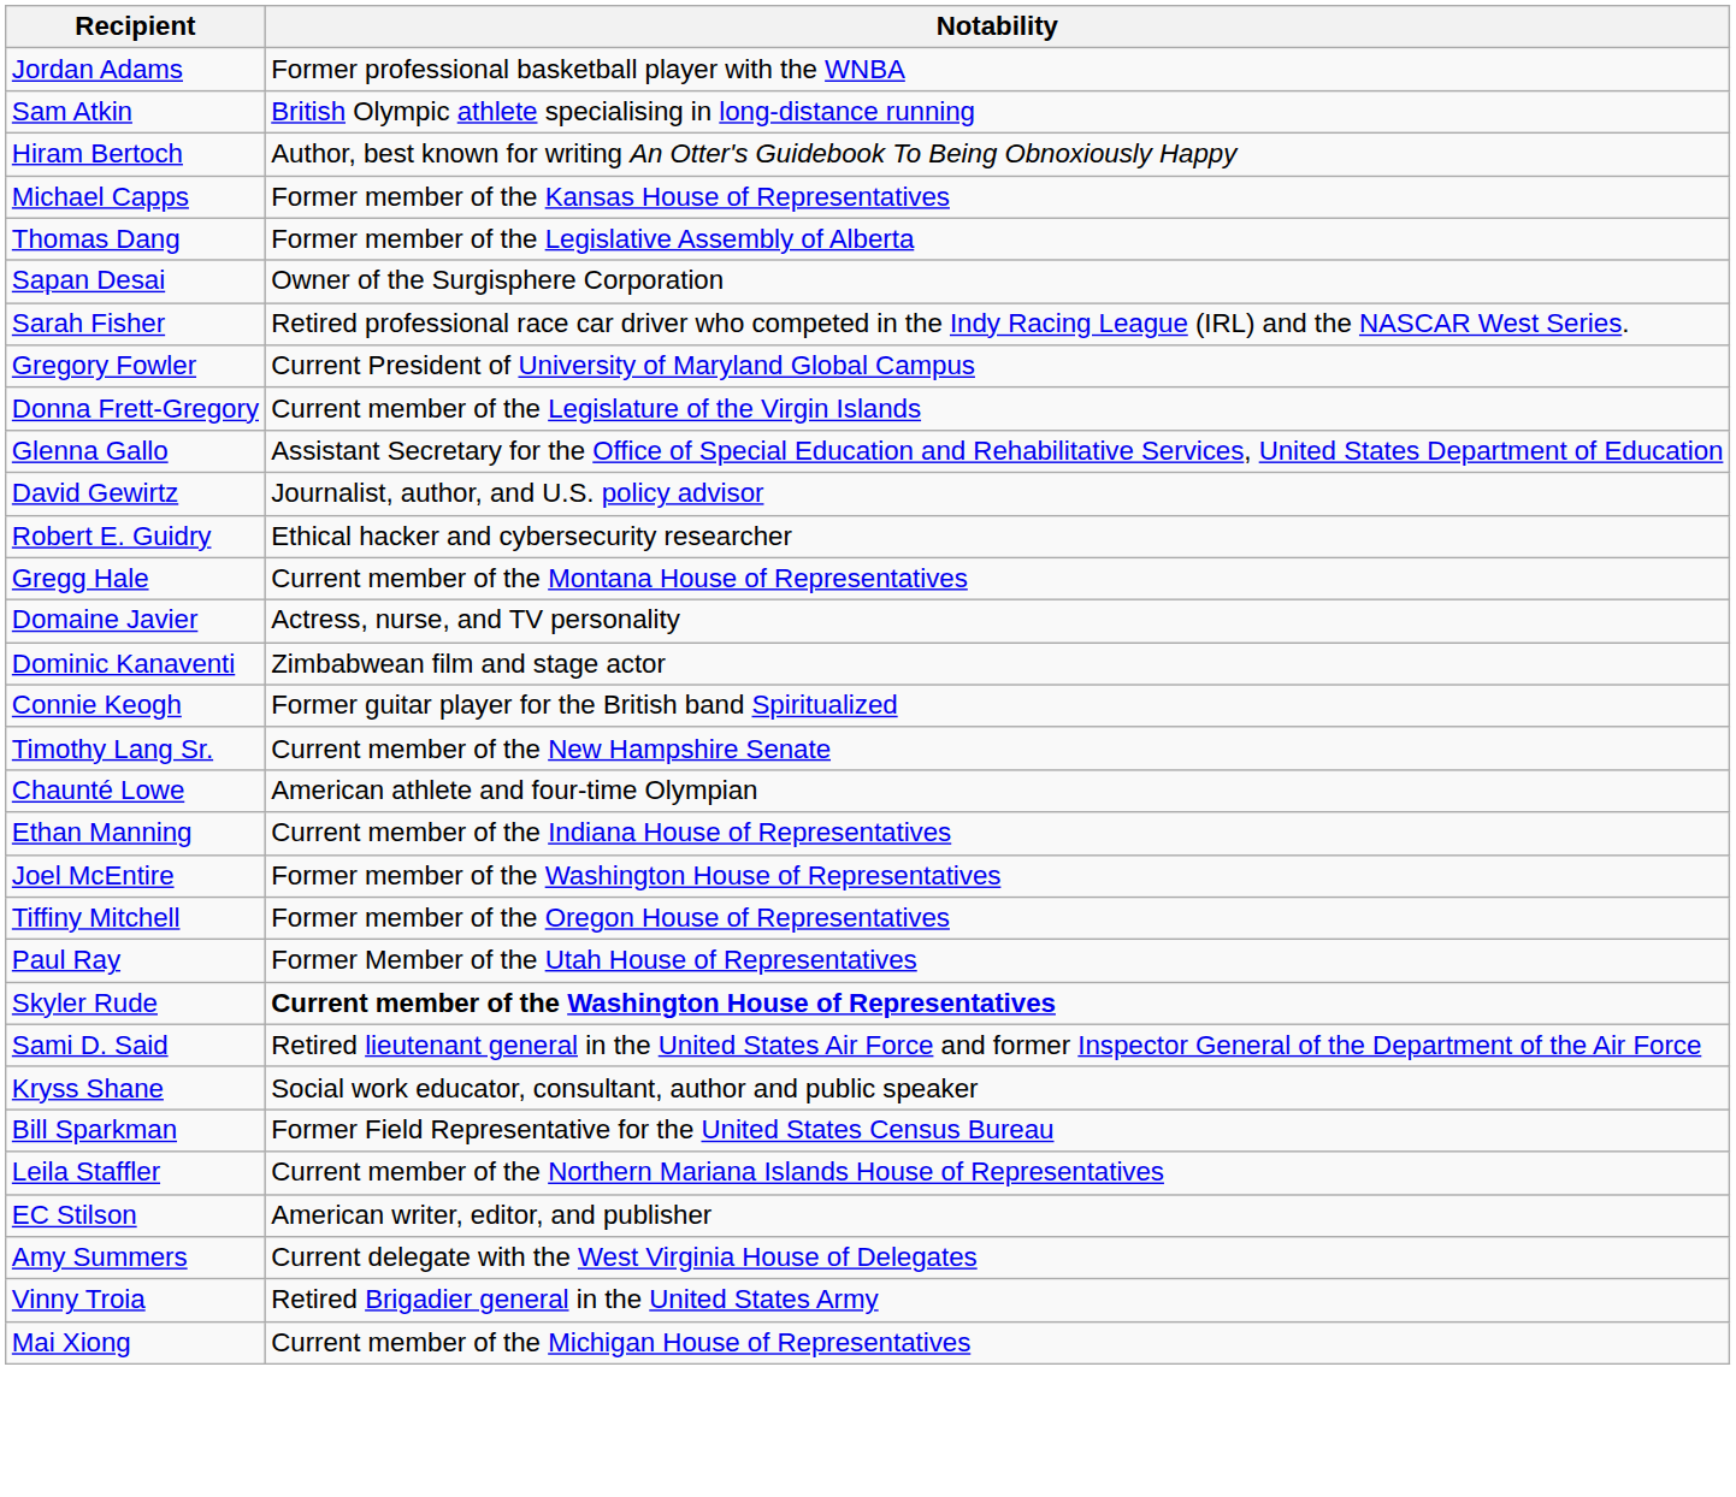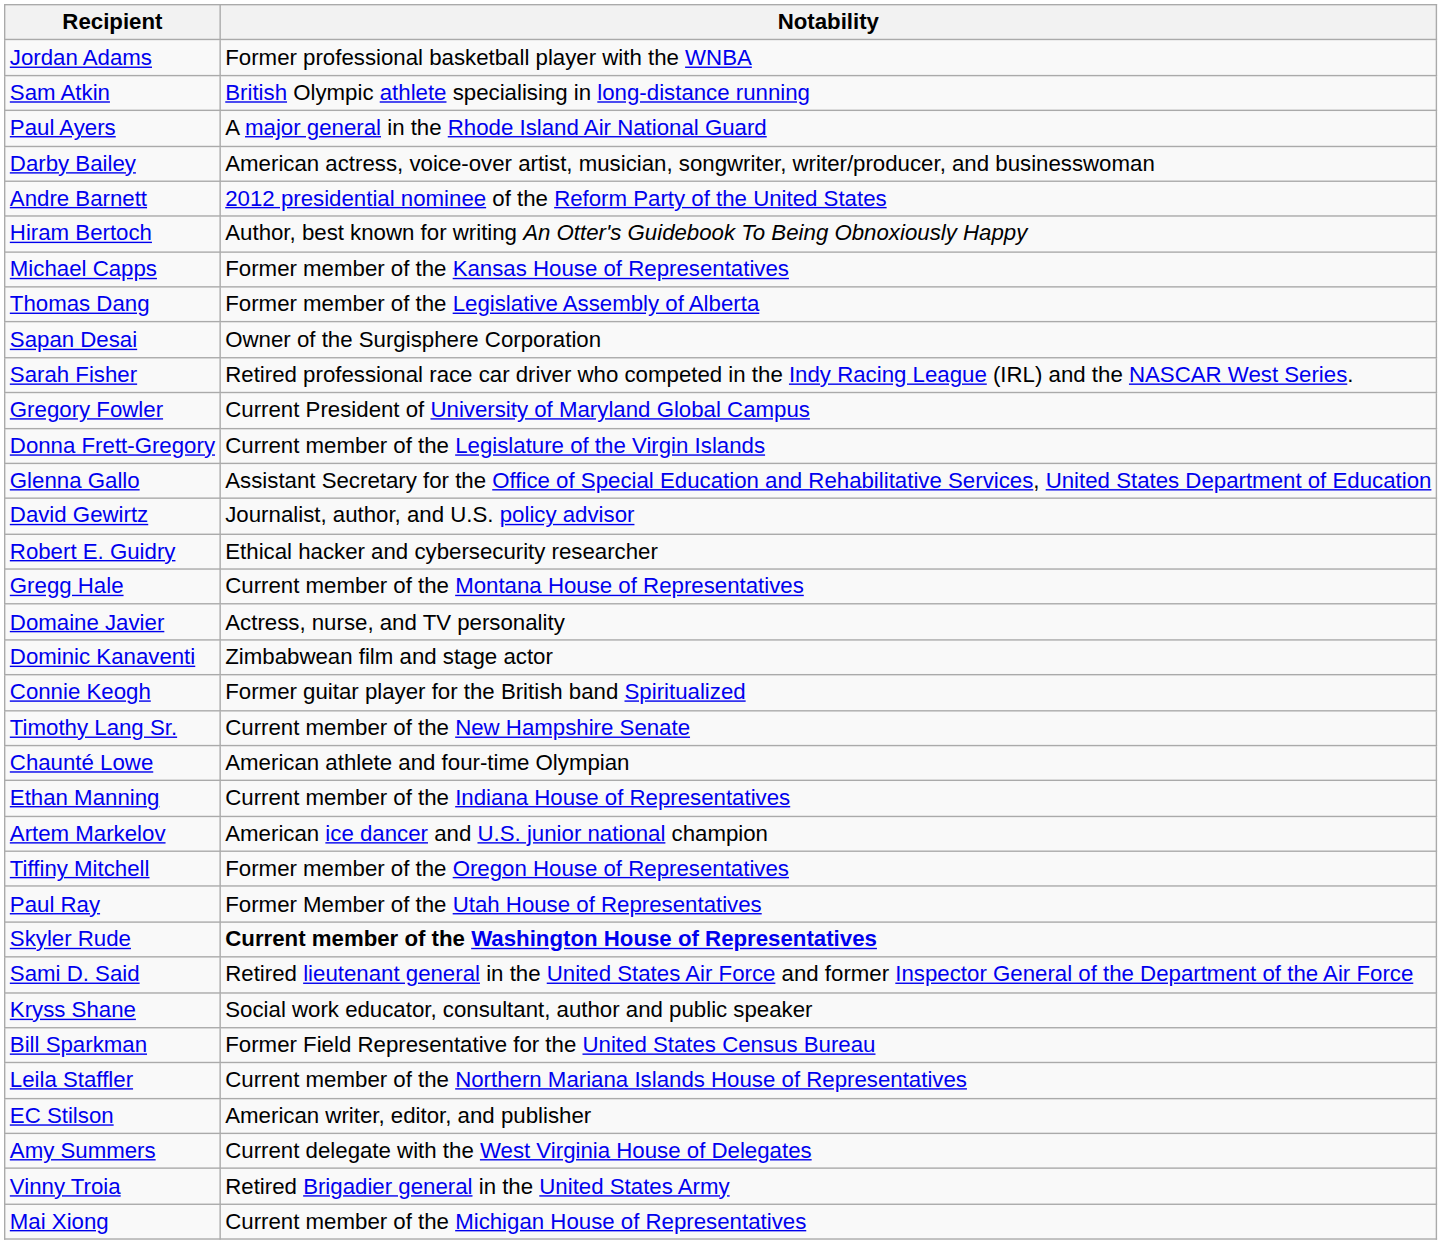 <table class="wikitable">
 <tr>
 <th>Recipient</th>
 <th>Notability</th>
 </tr>
 <tr>
 <td><a href='#'>Jordan Adams</a></td>
 <td>Former professional basketball player with the <a href='#'>WNBA</a></td>
 </tr>
 <tr>
 <td><a href='#'>Sam Atkin</a></td>
 <td><a href='#'>British</a> Olympic <a href='#'>athlete</a> specialising in <a href='#'>long-distance running</a></td>
+</tr>
+<tr>
+<td><a href='#'>Paul Ayers</a></td>
+<td>A <a href='#'>major general</a> in the <a href='#'>Rhode Island Air National Guard</a></td>
+</tr>
+<tr>
+<td><a href='#'>Darby Bailey</a></td>
+<td>American actress, voice-over artist, musician, songwriter, writer/producer, and businesswoman</td>
+</tr>
+<tr>
+<td><a href='#'>Andre Barnett</a></td>
+<td><a href='#'>2012 presidential nominee</a> of the <a href='#'>Reform Party of the United States</a></td>
 </tr>
 <tr>
 <td><a href='#'>Hiram Bertoch</a></td>
 <td>Author, best known for writing <em>An Otter's Guidebook To Being Obnoxiously Happy</em></td>
 </tr>
 <tr>
 <td><a href='#'>Michael Capps</a></td>
 <td>Former member of the <a href='#'>Kansas House of Representatives</a></td>
 </tr>
 <tr>
 <td><a href='#'>Thomas Dang</a></td>
 <td>Former member of the <a href='#'>Legislative Assembly of Alberta</a></td>
 </tr>
 <tr>
 <td><a href='#'>Sapan Desai</a></td>
 <td>Owner of the Surgisphere Corporation</td>
 </tr>
 <tr>
 <td><a href='#'>Sarah Fisher</a></td>
 <td>Retired professional race car driver who competed in the <a href='#'>Indy Racing League</a> (IRL) and the <a href='#'>NASCAR West Series</a>.</td>
 </tr>
 <tr>
 <td><a href='#'>Gregory Fowler</a></td>
 <td>Current President of <a href='#'>University of Maryland Global Campus</a></td>
 </tr>
 <tr>
 <td><a href='#'>Donna Frett-Gregory</a></td>
 <td>Current member of the <a href='#'>Legislature of the Virgin Islands</a></td>
 </tr>
 <tr>
 <td><a href='#'>Glenna Gallo</a></td>
 <td>Assistant Secretary for the <a href='#'>Office of Special Education and Rehabilitative Services</a>, <a href='#'>United States Department of Education</a></td>
 </tr>
 <tr>
 <td><a href='#'>David Gewirtz</a></td>
 <td>Journalist, author, and U.S. <a href='#'>policy advisor</a></td>
 </tr>
 <tr>
 <td><a href='#'>Robert E. Guidry</a></td>
 <td>Ethical hacker and cybersecurity researcher</td>
 </tr>
 <tr>
 <td><a href='#'>Gregg Hale</a></td>
 <td>Current member of the <a href='#'>Montana House of Representatives</a></td>
 </tr>
 <tr>
 <td><a href='#'>Domaine Javier</a></td>
 <td>Actress, nurse, and TV personality</td>
 </tr>
 <tr>
 <td><a href='#'>Dominic Kanaventi</a></td>
 <td>Zimbabwean film and stage actor</td>
 </tr>
 <tr>
 <td><a href='#'>Connie Keogh</a></td>
 <td>Former guitar player for the British band <a href='#'>Spiritualized</a></td>
 </tr>
 <tr>
 <td><a href='#'>Timothy Lang Sr.</a></td>
 <td>Current member of the <a href='#'>New Hampshire Senate</a></td>
 </tr>
 <tr>
 <td><a href='#'>Chaunté Lowe</a></td>
 <td>American athlete and four-time Olympian</td>
 </tr>
 <tr>
 <td><a href='#'>Ethan Manning</a></td>
 <td>Current member of the <a href='#'>Indiana House of Representatives</a></td>
 </tr>
 <tr>
-<td><a href='#'>Joel McEntire</a></td>
-<td>Former member of the <a href='#'>Washington House of Representatives</a></td>
+<td><a href='#'>Artem Markelov</a></td>
+<td>American <a href='#'>ice dancer</a> and <a href='#'>U.S. junior national</a> champion</td>
 </tr>
 <tr>
 <td><a href='#'>Tiffiny Mitchell</a></td>
 <td>Former member of the <a href='#'>Oregon House of Representatives</a></td>
 </tr>
 <tr>
 <td><a href='#'>Paul Ray</a></td>
 <td>Former Member of the <a href='#'>Utah House of Representatives</a></td>
 </tr>
 <tr>
 <td><a href='#'>Skyler Rude</a></td>
 <td><strong>Current member of the <a href='#'>Washington House of Representatives</a></strong></td>
 </tr>
 <tr>
 <td><a href='#'>Sami D. Said</a></td>
 <td>Retired <a href='#'>lieutenant general</a> in the <a href='#'>United States Air Force</a> and former <a href='#'>Inspector General of the Department of the Air Force</a></td>
 </tr>
 <tr>
 <td><a href='#'>Kryss Shane</a></td>
 <td>Social work educator, consultant, author and public speaker</td>
 </tr>
 <tr>
 <td><a href='#'>Bill Sparkman</a></td>
 <td>Former Field Representative for the <a href='#'>United States Census Bureau</a></td>
 </tr>
 <tr>
 <td><a href='#'>Leila Staffler</a></td>
 <td>Current member of the <a href='#'>Northern Mariana Islands House of Representatives</a></td>
 </tr>
 <tr>
 <td><a href='#'>EC Stilson</a></td>
 <td>American writer, editor, and publisher</td>
 </tr>
 <tr>
 <td><a href='#'>Amy Summers</a></td>
 <td>Current delegate with the <a href='#'>West Virginia House of Delegates</a></td>
 </tr>
 <tr>
 <td><a href='#'>Vinny Troia</a></td>
 <td>Retired <a href='#'>Brigadier general</a> in the <a href='#'>United States Army</a></td>
 </tr>
 <tr>
 <td><a href='#'>Mai Xiong</a></td>
 <td>Current member of the <a href='#'>Michigan House of Representatives</a></td>
 </tr>
 </table>
